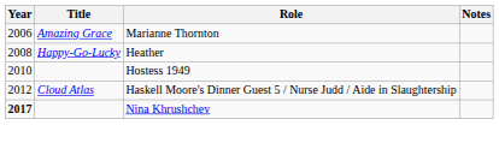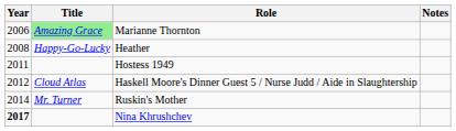 <table class="wikitable sortable">
 <tr>
 <th>Year</th>
 <th>Title</th>
 <th>Role</th>
 <th class="unsortable">Notes</th>
 </tr>
 <tr>
 <td>2006</td>
-<td><em><a href='#'>Amazing Grace</a></em></td>
+<td style="background: lightgreen;"><em><a href='#'>Amazing Grace</a></em></td>
 <td>Marianne Thornton</td>
 <td></td>
 </tr>
 <tr>
 <td>2008</td>
 <td><em><a href='#'>Happy-Go-Lucky</a></em></td>
 <td>Heather</td>
 <td></td>
 </tr>
 <tr>
-<td>2010</td>
+<td>2011</td>
 <td><em></em></td>
 <td>Hostess 1949</td>
 <td></td>
 </tr>
 <tr>
 <td>2012</td>
 <td><em><a href='#'>Cloud Atlas</a></em></td>
 <td>Haskell Moore's Dinner Guest 5 / Nurse Judd / Aide in Slaughtership</td>
 <td></td>
 </tr>
 <tr>
+<td>2014</td>
+<td><em><a href='#'>Mr. Turner</a></em></td>
+<td>Ruskin's Mother</td>
+<td></td>
+</tr>
+<tr>
 <td><strong>2017</strong></td>
 <td><em></em></td>
 <td><a href='#'>Nina Khrushchev</a></td>
 <td></td>
 </tr>
 </table>
